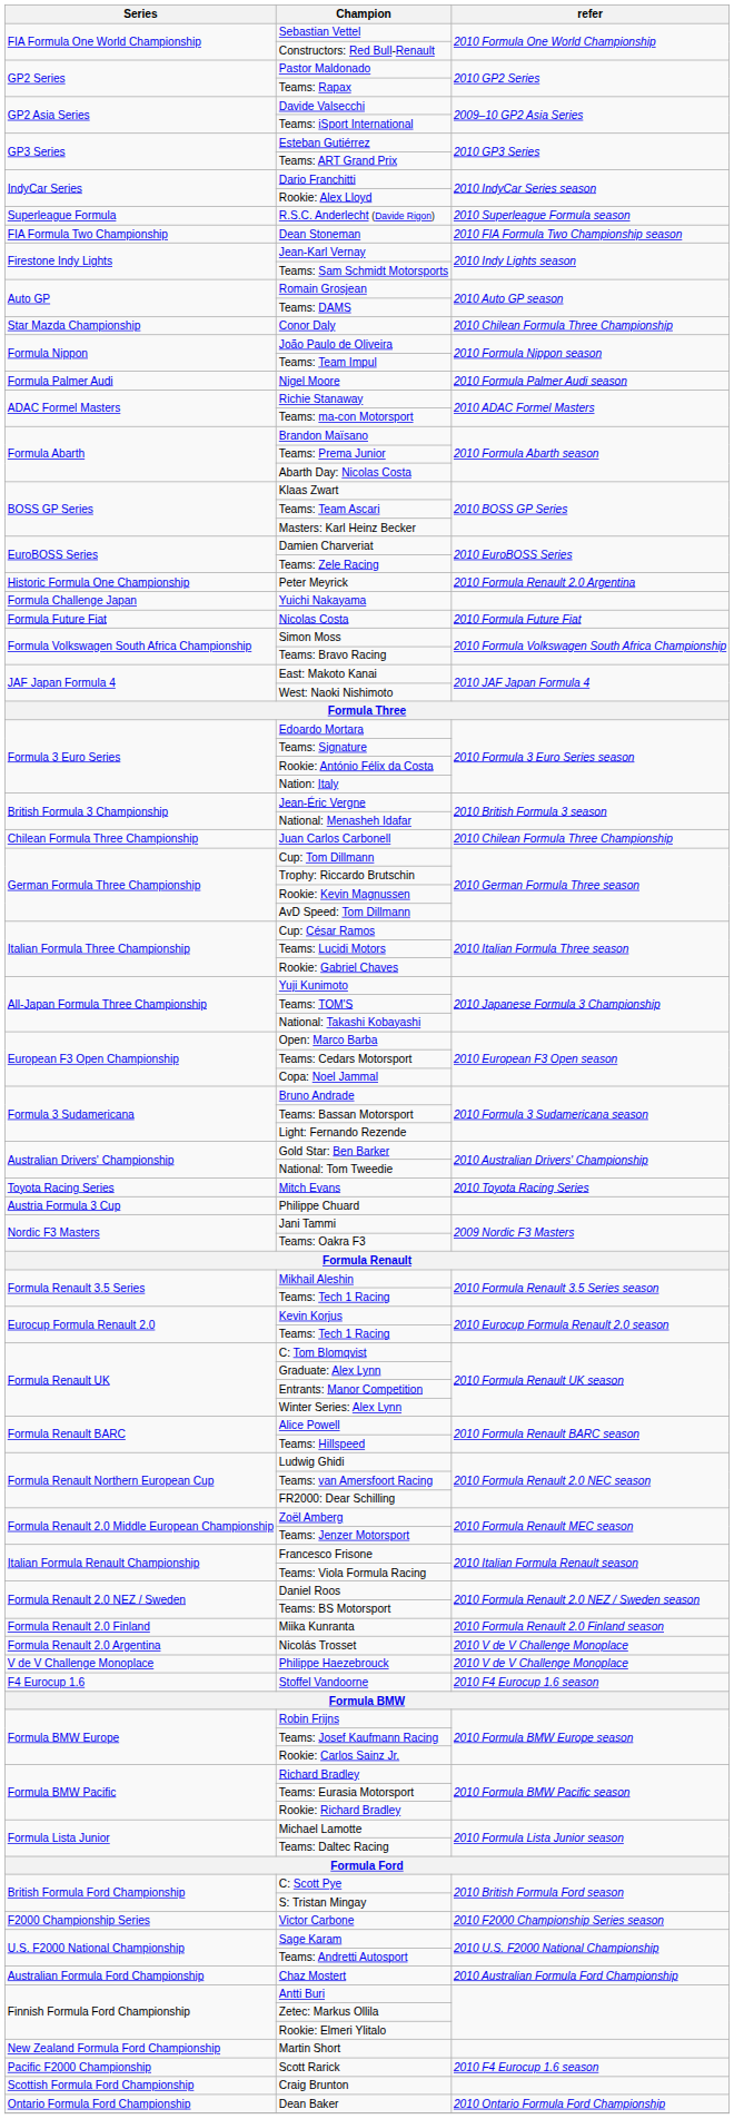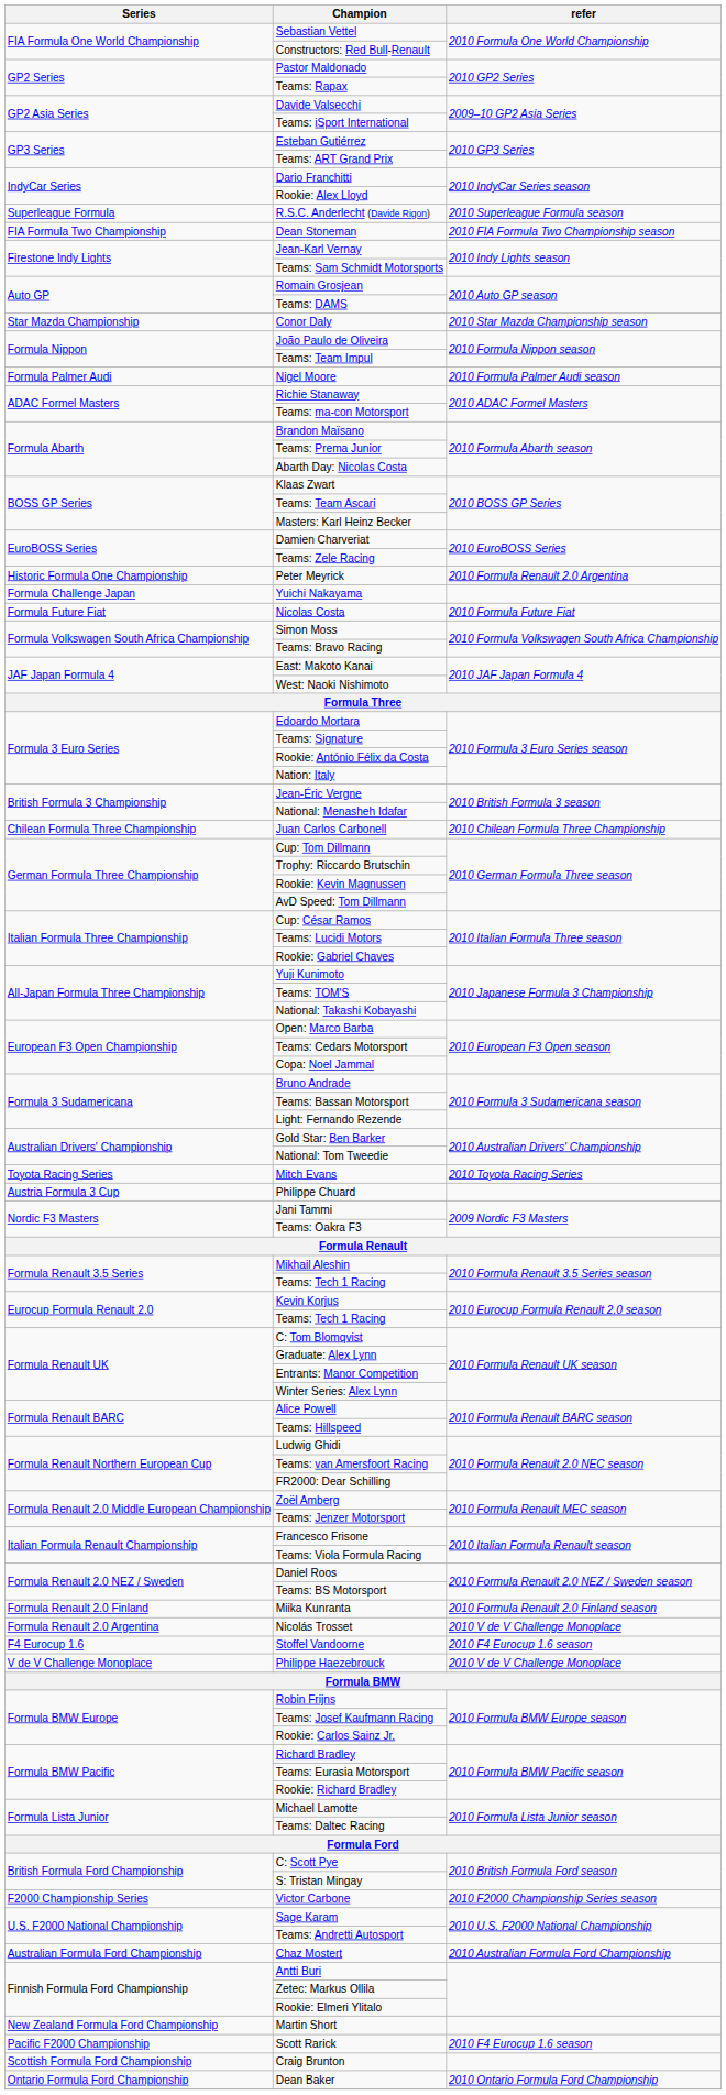 <table class="wikitable" style="font-size: 87%;">
 <tr>
 <th>Series</th>
 <th>Champion</th>
 <th>refer</th>
 </tr>
 <tr>
 <td rowspan=2><a href='#'>FIA Formula One World Championship</a></td>
 <td> <a href='#'>Sebastian Vettel</a></td>
 <td rowspan=2><em><a href='#'>2010 Formula One World Championship</a></em></td>
 </tr>
 <tr>
 <td>Constructors:  <a href='#'>Red Bull</a>-<a href='#'>Renault</a></td>
 </tr>
 <tr>
 <td rowspan=2><a href='#'>GP2 Series</a></td>
 <td> <a href='#'>Pastor Maldonado</a></td>
 <td rowspan=2><em><a href='#'>2010 GP2 Series</a></em></td>
 </tr>
 <tr>
 <td>Teams:  <a href='#'>Rapax</a></td>
 </tr>
 <tr>
 <td rowspan=2><a href='#'>GP2 Asia Series</a></td>
 <td> <a href='#'>Davide Valsecchi</a></td>
 <td rowspan=2><em><a href='#'>2009–10 GP2 Asia Series</a></em></td>
 </tr>
 <tr>
 <td>Teams:  <a href='#'>iSport International</a></td>
 </tr>
 <tr>
 <td rowspan=2><a href='#'>GP3 Series</a></td>
 <td> <a href='#'>Esteban Gutiérrez</a></td>
 <td rowspan=2><em><a href='#'>2010 GP3 Series</a></em></td>
 </tr>
 <tr>
 <td>Teams:  <a href='#'>ART Grand Prix</a></td>
 </tr>
 <tr>
 <td rowspan=2><a href='#'>IndyCar Series</a></td>
 <td> <a href='#'>Dario Franchitti</a></td>
 <td rowspan=2><em><a href='#'>2010 IndyCar Series season</a></em></td>
 </tr>
 <tr>
 <td>Rookie:  <a href='#'>Alex Lloyd</a></td>
 </tr>
 <tr>
 <td><a href='#'>Superleague Formula</a></td>
 <td> <a href='#'>R.S.C. Anderlecht</a> <small>(<a href='#'>Davide Rigon</a>)</small></td>
 <td><em><a href='#'>2010 Superleague Formula season</a></em></td>
 </tr>
 <tr>
 <td><a href='#'>FIA Formula Two Championship</a></td>
 <td> <a href='#'>Dean Stoneman</a></td>
 <td><em><a href='#'>2010 FIA Formula Two Championship season</a></em></td>
 </tr>
 <tr>
 <td rowspan=2><a href='#'>Firestone Indy Lights</a></td>
 <td> <a href='#'>Jean-Karl Vernay</a></td>
 <td rowspan=2><em><a href='#'>2010 Indy Lights season</a></em></td>
 </tr>
 <tr>
 <td>Teams:  <a href='#'>Sam Schmidt Motorsports</a></td>
 </tr>
 <tr>
 <td rowspan=2><a href='#'>Auto GP</a></td>
 <td> <a href='#'>Romain Grosjean</a></td>
 <td rowspan=2><em><a href='#'>2010 Auto GP season</a></em></td>
 </tr>
 <tr>
 <td>Teams:  <a href='#'>DAMS</a></td>
 </tr>
 <tr>
 <td><a href='#'>Star Mazda Championship</a></td>
 <td> <a href='#'>Conor Daly</a></td>
-<td><em><a href='#'>2010 Chilean Formula Three Championship</a></em></td>
+<td><em><a href='#'>2010 Star Mazda Championship season</a></em></td>
 </tr>
 <tr>
 <td rowspan=2><a href='#'>Formula Nippon</a></td>
 <td> <a href='#'>João Paulo de Oliveira</a></td>
 <td rowspan=2><em><a href='#'>2010 Formula Nippon season</a></em></td>
 </tr>
 <tr>
 <td>Teams:  <a href='#'>Team Impul</a></td>
 </tr>
 <tr>
 <td><a href='#'>Formula Palmer Audi</a></td>
 <td> <a href='#'>Nigel Moore</a></td>
 <td><em><a href='#'>2010 Formula Palmer Audi season</a></em></td>
 </tr>
 <tr>
 <td rowspan=2><a href='#'>ADAC Formel Masters</a></td>
 <td> <a href='#'>Richie Stanaway</a></td>
 <td rowspan=2><em><a href='#'>2010 ADAC Formel Masters</a></em></td>
 </tr>
 <tr>
 <td>Teams:  <a href='#'>ma-con Motorsport</a></td>
 </tr>
 <tr>
 <td rowspan=3><a href='#'>Formula Abarth</a></td>
 <td> <a href='#'>Brandon Maïsano</a></td>
 <td rowspan=3><em><a href='#'>2010 Formula Abarth season</a></em></td>
 </tr>
 <tr>
 <td>Teams:  <a href='#'>Prema Junior</a></td>
 </tr>
 <tr>
 <td>Abarth Day:  <a href='#'>Nicolas Costa</a></td>
 </tr>
 <tr>
 <td rowspan=3><a href='#'>BOSS GP Series</a></td>
 <td> Klaas Zwart</td>
 <td rowspan=3><em><a href='#'>2010 BOSS GP Series</a></em></td>
 </tr>
 <tr>
 <td>Teams:  <a href='#'>Team Ascari</a></td>
 </tr>
 <tr>
 <td>Masters:  Karl Heinz Becker</td>
 </tr>
 <tr>
 <td rowspan=2><a href='#'>EuroBOSS Series</a></td>
 <td> Damien Charveriat</td>
 <td rowspan=2><em><a href='#'>2010 EuroBOSS Series</a></em></td>
 </tr>
 <tr>
 <td>Teams:  <a href='#'>Zele Racing</a></td>
 </tr>
 <tr>
 <td><a href='#'>Historic Formula One Championship</a></td>
 <td> Peter Meyrick</td>
 <td><em><a href='#'>2010 Formula Renault 2.0 Argentina</a></em></td>
 </tr>
 <tr>
 <td><a href='#'>Formula Challenge Japan</a></td>
 <td> <a href='#'>Yuichi Nakayama</a></td>
 <td></td>
 </tr>
 <tr>
 <td><a href='#'>Formula Future Fiat</a></td>
 <td> <a href='#'>Nicolas Costa</a></td>
 <td><em><a href='#'>2010 Formula Future Fiat</a></em></td>
 </tr>
 <tr>
 <td rowspan=2><a href='#'>Formula Volkswagen South Africa Championship</a></td>
 <td> Simon Moss</td>
 <td rowspan=2><em><a href='#'>2010 Formula Volkswagen South Africa Championship</a></em></td>
 </tr>
 <tr>
 <td>Teams:  Bravo Racing</td>
 </tr>
 <tr>
 <td rowspan=2><a href='#'>JAF Japan Formula 4</a></td>
 <td>East:  Makoto Kanai</td>
 <td rowspan=2><em><a href='#'>2010 JAF Japan Formula 4</a></em></td>
 </tr>
 <tr>
 <td>West:  Naoki Nishimoto</td>
 </tr>
 <tr>
 <th colspan=3><a href='#'>Formula Three</a></th>
 </tr>
 <tr>
 <td rowspan=4><a href='#'>Formula 3 Euro Series</a></td>
 <td> <a href='#'>Edoardo Mortara</a></td>
 <td rowspan=4><em><a href='#'>2010 Formula 3 Euro Series season</a></em></td>
 </tr>
 <tr>
 <td>Teams:  <a href='#'>Signature</a></td>
 </tr>
 <tr>
 <td>Rookie:  <a href='#'>António Félix da Costa</a></td>
 </tr>
 <tr>
 <td>Nation:  <a href='#'>Italy</a></td>
 </tr>
 <tr>
 <td rowspan=2><a href='#'>British Formula 3 Championship</a></td>
 <td> <a href='#'>Jean-Éric Vergne</a></td>
 <td rowspan=2><em><a href='#'>2010 British Formula 3 season</a></em></td>
 </tr>
 <tr>
 <td>National:  <a href='#'>Menasheh Idafar</a></td>
 </tr>
 <tr>
 <td><a href='#'>Chilean Formula Three Championship</a></td>
 <td> <a href='#'>Juan Carlos Carbonell</a></td>
 <td><em><a href='#'>2010 Chilean Formula Three Championship</a></em></td>
 </tr>
 <tr>
 <td rowspan=4><a href='#'>German Formula Three Championship</a></td>
 <td>Cup:  <a href='#'>Tom Dillmann</a></td>
 <td rowspan=4><em><a href='#'>2010 German Formula Three season</a></em></td>
 </tr>
 <tr>
 <td>Trophy:  Riccardo Brutschin</td>
 </tr>
 <tr>
 <td>Rookie:  <a href='#'>Kevin Magnussen</a></td>
 </tr>
 <tr>
 <td>AvD Speed:  <a href='#'>Tom Dillmann</a></td>
 </tr>
 <tr>
 <td rowspan=3><a href='#'>Italian Formula Three Championship</a></td>
 <td>Cup:  <a href='#'>César Ramos</a></td>
 <td rowspan=3><em><a href='#'>2010 Italian Formula Three season</a></em></td>
 </tr>
 <tr>
 <td>Teams:  <a href='#'>Lucidi Motors</a></td>
 </tr>
 <tr>
 <td>Rookie:  <a href='#'>Gabriel Chaves</a></td>
 </tr>
 <tr>
 <td rowspan=3><a href='#'>All-Japan Formula Three Championship</a></td>
 <td> <a href='#'>Yuji Kunimoto</a></td>
 <td rowspan=3><em><a href='#'>2010 Japanese Formula 3 Championship</a></em></td>
 </tr>
 <tr>
 <td>Teams:  <a href='#'>TOM'S</a></td>
 </tr>
 <tr>
 <td>National:  <a href='#'>Takashi Kobayashi</a></td>
 </tr>
 <tr>
 <td rowspan=3><a href='#'>European F3 Open Championship</a></td>
 <td>Open:  <a href='#'>Marco Barba</a></td>
 <td rowspan=3><em><a href='#'>2010 European F3 Open season</a></em></td>
 </tr>
 <tr>
 <td>Teams:  Cedars Motorsport</td>
 </tr>
 <tr>
 <td>Copa:  <a href='#'>Noel Jammal</a></td>
 </tr>
 <tr>
 <td rowspan=3><a href='#'>Formula 3 Sudamericana</a></td>
 <td> <a href='#'>Bruno Andrade</a></td>
 <td rowspan=3><em><a href='#'>2010 Formula 3 Sudamericana season</a></em></td>
 </tr>
 <tr>
 <td>Teams:  Bassan Motorsport</td>
 </tr>
 <tr>
 <td>Light:  Fernando Rezende</td>
 </tr>
 <tr>
 <td rowspan=2><a href='#'>Australian Drivers' Championship</a></td>
 <td>Gold Star:  <a href='#'>Ben Barker</a></td>
 <td rowspan=2><em><a href='#'>2010 Australian Drivers' Championship</a></em></td>
 </tr>
 <tr>
 <td>National:  Tom Tweedie</td>
 </tr>
 <tr>
 <td><a href='#'>Toyota Racing Series</a></td>
 <td> <a href='#'>Mitch Evans</a></td>
 <td><em><a href='#'>2010 Toyota Racing Series</a></em></td>
 </tr>
 <tr>
 <td><a href='#'>Austria Formula 3 Cup</a></td>
 <td> Philippe Chuard</td>
 <td></td>
 </tr>
 <tr>
 <td rowspan=2><a href='#'>Nordic F3 Masters</a></td>
 <td> Jani Tammi</td>
 <td rowspan=2><em><a href='#'>2009 Nordic F3 Masters</a></em></td>
 </tr>
 <tr>
 <td>Teams:  Oakra F3</td>
 </tr>
 <tr>
 <th colspan=3 align="center"><a href='#'>Formula Renault</a></th>
 </tr>
 <tr>
 <td rowspan=2><a href='#'>Formula Renault 3.5 Series</a></td>
 <td> <a href='#'>Mikhail Aleshin</a></td>
 <td rowspan=2><em><a href='#'>2010 Formula Renault 3.5 Series season</a></em></td>
 </tr>
 <tr>
 <td>Teams:  <a href='#'>Tech 1 Racing</a></td>
 </tr>
 <tr>
 <td rowspan=2><a href='#'>Eurocup Formula Renault 2.0</a></td>
 <td> <a href='#'>Kevin Korjus</a></td>
 <td rowspan=2><em><a href='#'>2010 Eurocup Formula Renault 2.0 season</a></em></td>
 </tr>
 <tr>
 <td>Teams:  <a href='#'>Tech 1 Racing</a></td>
 </tr>
 <tr>
 <td rowspan=4><a href='#'>Formula Renault UK</a></td>
 <td>C:  <a href='#'>Tom Blomqvist</a></td>
 <td rowspan=4><em><a href='#'>2010 Formula Renault UK season</a></em></td>
 </tr>
 <tr>
 <td>Graduate:  <a href='#'>Alex Lynn</a></td>
 </tr>
 <tr>
 <td>Entrants:  <a href='#'>Manor Competition</a></td>
 </tr>
 <tr>
 <td>Winter Series:  <a href='#'>Alex Lynn</a></td>
 </tr>
 <tr>
 <td rowspan=2><a href='#'>Formula Renault BARC</a></td>
 <td> <a href='#'>Alice Powell</a></td>
 <td rowspan=2><em><a href='#'>2010 Formula Renault BARC season</a></em></td>
 </tr>
 <tr>
 <td>Teams:  <a href='#'>Hillspeed</a></td>
 </tr>
 <tr>
 <td rowspan=3><a href='#'>Formula Renault Northern European Cup</a></td>
 <td> Ludwig Ghidi</td>
 <td rowspan=3><em><a href='#'>2010 Formula Renault 2.0 NEC season</a></em></td>
 </tr>
 <tr>
 <td>Teams:  <a href='#'>van Amersfoort Racing</a></td>
 </tr>
 <tr>
 <td>FR2000:  Dear Schilling</td>
 </tr>
 <tr>
 <td rowspan=2><a href='#'>Formula Renault 2.0 Middle European Championship</a></td>
 <td> <a href='#'>Zoël Amberg</a></td>
 <td rowspan=2><em><a href='#'>2010 Formula Renault MEC season</a></em></td>
 </tr>
 <tr>
 <td>Teams:  <a href='#'>Jenzer Motorsport</a></td>
 </tr>
 <tr>
 <td rowspan=2><a href='#'>Italian Formula Renault Championship</a></td>
 <td> Francesco Frisone</td>
 <td rowspan=2><em><a href='#'>2010 Italian Formula Renault season</a></em></td>
 </tr>
 <tr>
 <td>Teams:  Viola Formula Racing</td>
 </tr>
 <tr>
 <td rowspan=2><a href='#'>Formula Renault 2.0 NEZ / Sweden</a></td>
 <td> Daniel Roos</td>
 <td rowspan=2><em><a href='#'>2010 Formula Renault 2.0 NEZ / Sweden season</a></em></td>
 </tr>
 <tr>
 <td>Teams:  BS Motorsport</td>
 </tr>
 <tr>
 <td><a href='#'>Formula Renault 2.0 Finland</a></td>
 <td> Miika Kunranta</td>
 <td><em><a href='#'>2010 Formula Renault 2.0 Finland season</a></em></td>
 </tr>
 <tr>
 <td><a href='#'>Formula Renault 2.0 Argentina</a></td>
 <td> Nicolás Trosset</td>
 <td><em><a href='#'>2010 V de V Challenge Monoplace</a></em></td>
 </tr>
 <tr>
+<td><a href='#'>F4 Eurocup 1.6</a></td>
+<td> <a href='#'>Stoffel Vandoorne</a></td>
+<td><em><a href='#'>2010 F4 Eurocup 1.6 season</a></em></td>
+</tr>
+<tr>
 <td><a href='#'>V de V Challenge Monoplace</a></td>
 <td> <a href='#'>Philippe Haezebrouck</a></td>
 <td><em><a href='#'>2010 V de V Challenge Monoplace</a></em></td>
-</tr>
-<tr>
-<td><a href='#'>F4 Eurocup 1.6</a></td>
-<td> <a href='#'>Stoffel Vandoorne</a></td>
-<td><em><a href='#'>2010 F4 Eurocup 1.6 season</a></em></td>
 </tr>
 <tr>
 <th colspan=3><a href='#'>Formula BMW</a></th>
 </tr>
 <tr>
 <td rowspan=3><a href='#'>Formula BMW Europe</a></td>
 <td> <a href='#'>Robin Frijns</a></td>
 <td rowspan=3><em><a href='#'>2010 Formula BMW Europe season</a></em></td>
 </tr>
 <tr>
 <td>Teams:  <a href='#'>Josef Kaufmann Racing</a></td>
 </tr>
 <tr>
 <td>Rookie:  <a href='#'>Carlos Sainz Jr.</a></td>
 </tr>
 <tr>
 <td rowspan=3><a href='#'>Formula BMW Pacific</a></td>
 <td> <a href='#'>Richard Bradley</a></td>
 <td rowspan=3><em><a href='#'>2010 Formula BMW Pacific season</a></em></td>
 </tr>
 <tr>
 <td>Teams:  Eurasia Motorsport</td>
 </tr>
 <tr>
 <td>Rookie:  <a href='#'>Richard Bradley</a></td>
 </tr>
 <tr>
 <td rowspan=2><a href='#'>Formula Lista Junior</a></td>
 <td> Michael Lamotte</td>
 <td rowspan=2><em><a href='#'>2010 Formula Lista Junior season</a></em></td>
 </tr>
 <tr>
 <td>Teams:  Daltec Racing</td>
 </tr>
 <tr>
 <th colspan=3><a href='#'>Formula Ford</a></th>
 </tr>
 <tr>
 <td rowspan=2><a href='#'>British Formula Ford Championship</a></td>
 <td>C:  <a href='#'>Scott Pye</a></td>
 <td rowspan=2><em><a href='#'>2010 British Formula Ford season</a></em></td>
 </tr>
 <tr>
 <td>S:  Tristan Mingay</td>
 </tr>
 <tr>
 <td><a href='#'>F2000 Championship Series</a></td>
 <td> <a href='#'>Victor Carbone</a></td>
 <td><em><a href='#'>2010 F2000 Championship Series season</a></em></td>
 </tr>
 <tr>
 <td rowspan=2><a href='#'>U.S. F2000 National Championship</a></td>
 <td> <a href='#'>Sage Karam</a></td>
 <td rowspan=2><em><a href='#'>2010 U.S. F2000 National Championship</a></em></td>
 </tr>
 <tr>
 <td>Teams:  <a href='#'>Andretti Autosport</a></td>
 </tr>
 <tr>
 <td><a href='#'>Australian Formula Ford Championship</a></td>
 <td> <a href='#'>Chaz Mostert</a></td>
 <td><em><a href='#'>2010 Australian Formula Ford Championship</a></em></td>
 </tr>
 <tr>
 <td rowspan=3>Finnish Formula Ford Championship</td>
 <td> <a href='#'>Antti Buri</a></td>
 <td rowspan=3></td>
 </tr>
 <tr>
 <td>Zetec:  Markus Ollila</td>
 </tr>
 <tr>
 <td>Rookie:  Elmeri Ylitalo</td>
 </tr>
 <tr>
 <td><a href='#'>New Zealand Formula Ford Championship</a></td>
 <td> Martin Short</td>
 <td></td>
 </tr>
 <tr>
 <td><a href='#'>Pacific F2000 Championship</a></td>
 <td> Scott Rarick</td>
 <td><em><a href='#'>2010 F4 Eurocup 1.6 season</a></em></td>
 </tr>
 <tr>
 <td><a href='#'>Scottish Formula Ford Championship</a></td>
 <td> Craig Brunton</td>
 <td></td>
 </tr>
 <tr>
 <td><a href='#'>Ontario Formula Ford Championship</a></td>
 <td> Dean Baker</td>
 <td><em><a href='#'>2010 Ontario Formula Ford Championship</a></em></td>
 </tr>
 <tr>
 </tr>
 </table>
